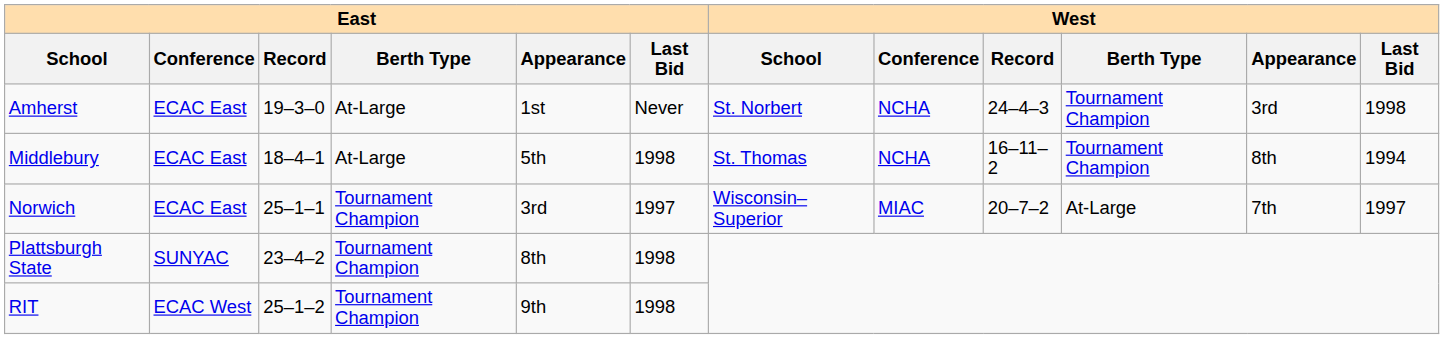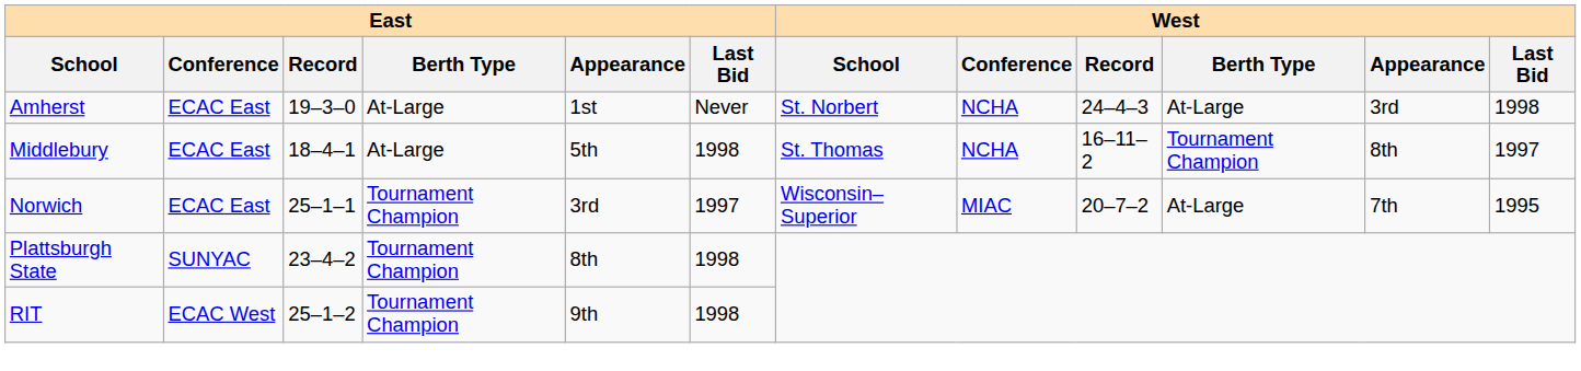 <table class="wikitable">
 <tr>
 <th colspan="6" style="background:#ffdead;">East</th>
 <th colspan="6" style="background:#ffdead;">West</th>
 </tr>
 <tr>
 <th>School</th>
 <th>Conference</th>
 <th>Record</th>
 <th>Berth Type</th>
 <th>Appearance</th>
 <th>Last Bid</th>
 <th>School</th>
 <th>Conference</th>
 <th>Record</th>
 <th>Berth Type</th>
 <th>Appearance</th>
 <th>Last Bid</th>
 </tr>
 <tr>
 <td><a href='#'>Amherst</a></td>
 <td><a href='#'>ECAC East</a></td>
 <td>19–3–0</td>
 <td>At-Large</td>
 <td>1st</td>
 <td>Never</td>
 <td><a href='#'>St. Norbert</a></td>
 <td><a href='#'>NCHA</a></td>
 <td>24–4–3</td>
-<td><a href='#'>Tournament Champion</a></td>
+<td>At-Large</td>
 <td>3rd</td>
 <td>1998</td>
 </tr>
 <tr>
 <td><a href='#'>Middlebury</a></td>
 <td><a href='#'>ECAC East</a></td>
 <td>18–4–1</td>
 <td>At-Large</td>
 <td>5th</td>
 <td>1998</td>
 <td><a href='#'>St. Thomas</a></td>
 <td><a href='#'>NCHA</a></td>
 <td>16–11–2</td>
 <td><a href='#'>Tournament Champion</a></td>
 <td>8th</td>
-<td>1994</td>
+<td>1997</td>
 </tr>
 <tr>
 <td><a href='#'>Norwich</a></td>
 <td><a href='#'>ECAC East</a></td>
 <td>25–1–1</td>
 <td><a href='#'>Tournament Champion</a></td>
 <td>3rd</td>
 <td>1997</td>
 <td><a href='#'>Wisconsin–Superior</a></td>
 <td><a href='#'>MIAC</a></td>
 <td>20–7–2</td>
 <td>At-Large</td>
 <td>7th</td>
-<td>1997</td>
+<td>1995</td>
 </tr>
 <tr>
 <td><a href='#'>Plattsburgh State</a></td>
 <td><a href='#'>SUNYAC</a></td>
 <td>23–4–2</td>
 <td><a href='#'>Tournament Champion</a></td>
 <td>8th</td>
 <td>1998</td>
 </tr>
 <tr>
 <td><a href='#'>RIT</a></td>
 <td><a href='#'>ECAC West</a></td>
 <td>25–1–2</td>
 <td><a href='#'>Tournament Champion</a></td>
 <td>9th</td>
 <td>1998</td>
 </tr>
 </table>
